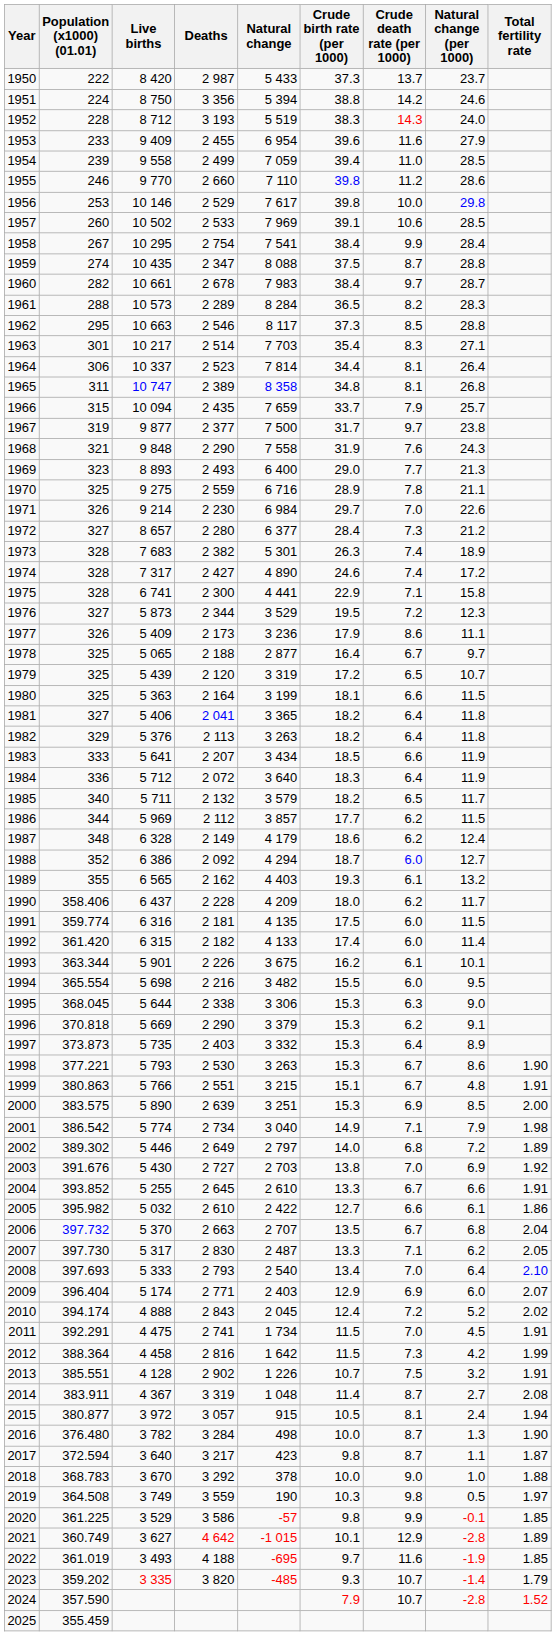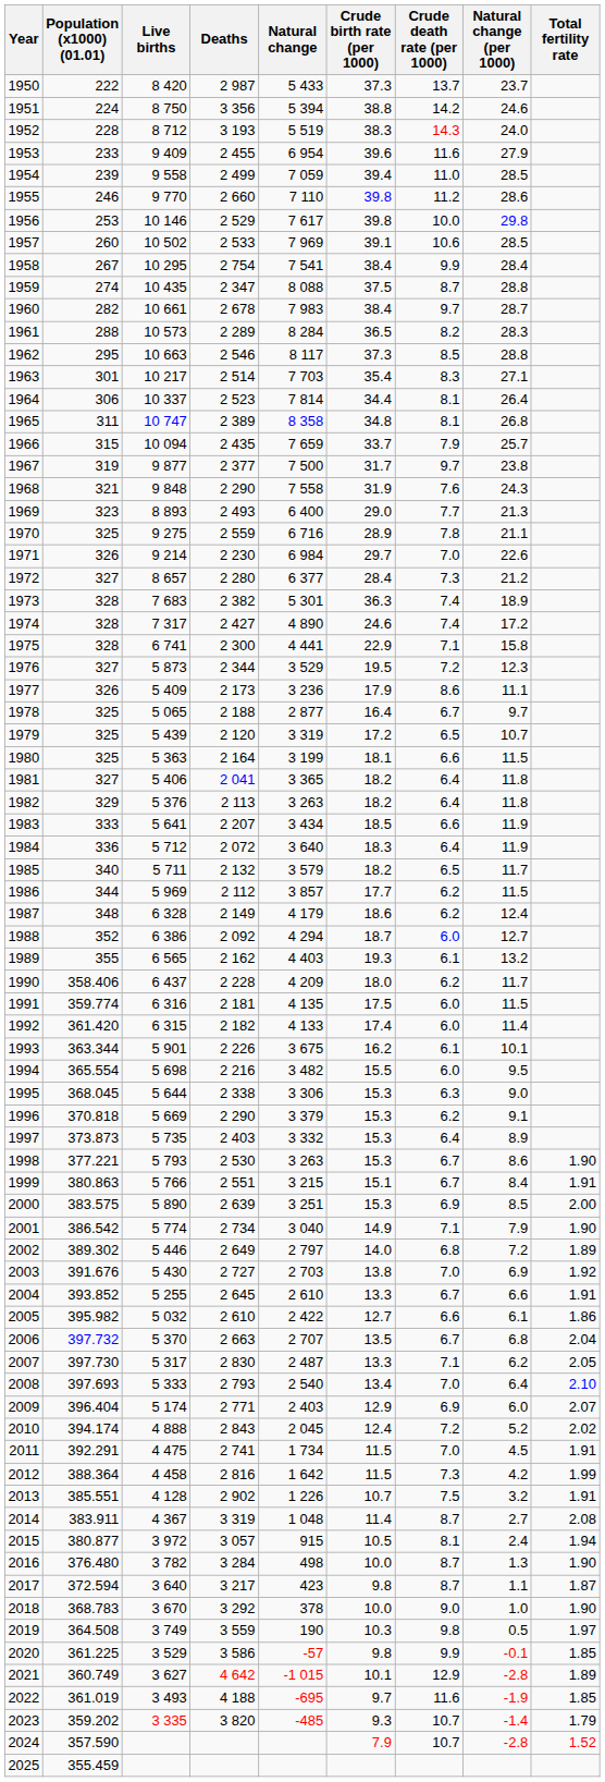 <table class="wikitable sortable" style="text-align: right;">
 <tr>
 <th>Year</th>
 <th width="70pt">Population (x1000) (01.01)</th>
 <th width="70pt">Live births</th>
 <th width="70pt">Deaths</th>
 <th width="70pt">Natural change</th>
 <th width="70pt">Crude birth rate (per 1000)</th>
 <th width="70pt">Crude death rate (per 1000)</th>
 <th width="70pt">Natural change (per 1000)</th>
 <th width="70pt">Total fertility rate</th>
 </tr>
 <tr>
 <td>1950</td>
 <td>222</td>
 <td>8 420</td>
 <td>2 987</td>
 <td>5 433</td>
 <td>37.3</td>
 <td>13.7</td>
 <td>23.7</td>
 <td></td>
 </tr>
 <tr>
 <td>1951</td>
 <td>224</td>
 <td>8 750</td>
 <td>3 356</td>
 <td>5 394</td>
 <td>38.8</td>
 <td>14.2</td>
 <td>24.6</td>
 <td></td>
 </tr>
 <tr>
 <td>1952</td>
 <td>228</td>
 <td>8 712</td>
 <td>3 193</td>
 <td>5 519</td>
 <td>38.3</td>
 <td style="color: red">14.3</td>
 <td>24.0</td>
 <td></td>
 </tr>
 <tr>
 <td>1953</td>
 <td>233</td>
 <td>9 409</td>
 <td>2 455</td>
 <td>6 954</td>
 <td>39.6</td>
 <td>11.6</td>
 <td>27.9</td>
 <td></td>
 </tr>
 <tr>
 <td>1954</td>
 <td>239</td>
 <td>9 558</td>
 <td>2 499</td>
 <td>7 059</td>
 <td>39.4</td>
 <td>11.0</td>
 <td>28.5</td>
 <td></td>
 </tr>
 <tr>
 <td>1955</td>
 <td>246</td>
 <td>9 770</td>
 <td>2 660</td>
 <td>7 110</td>
 <td style="color: blue">39.8</td>
 <td>11.2</td>
 <td>28.6</td>
 <td></td>
 </tr>
 <tr>
 <td>1956</td>
 <td>253</td>
 <td>10 146</td>
 <td>2 529</td>
 <td>7 617</td>
 <td>39.8</td>
 <td>10.0</td>
 <td style="color: blue">29.8</td>
 <td></td>
 </tr>
 <tr>
 <td>1957</td>
 <td>260</td>
 <td>10 502</td>
 <td>2 533</td>
 <td>7 969</td>
 <td>39.1</td>
 <td>10.6</td>
 <td>28.5</td>
 <td></td>
 </tr>
 <tr>
 <td>1958</td>
 <td>267</td>
 <td>10 295</td>
 <td>2 754</td>
 <td>7 541</td>
 <td>38.4</td>
 <td>9.9</td>
 <td>28.4</td>
 <td></td>
 </tr>
 <tr>
 <td>1959</td>
 <td>274</td>
 <td>10 435</td>
 <td>2 347</td>
 <td>8 088</td>
 <td>37.5</td>
 <td>8.7</td>
 <td>28.8</td>
 <td></td>
 </tr>
 <tr>
 <td>1960</td>
 <td>282</td>
 <td>10 661</td>
 <td>2 678</td>
 <td>7 983</td>
 <td>38.4</td>
 <td>9.7</td>
 <td>28.7</td>
 <td></td>
 </tr>
 <tr>
 <td>1961</td>
 <td>288</td>
 <td>10 573</td>
 <td>2 289</td>
 <td>8 284</td>
 <td>36.5</td>
 <td>8.2</td>
 <td>28.3</td>
 <td></td>
 </tr>
 <tr>
 <td>1962</td>
 <td>295</td>
 <td>10 663</td>
 <td>2 546</td>
 <td>8 117</td>
 <td>37.3</td>
 <td>8.5</td>
 <td>28.8</td>
 <td></td>
 </tr>
 <tr>
 <td>1963</td>
 <td>301</td>
 <td>10 217</td>
 <td>2 514</td>
 <td>7 703</td>
 <td>35.4</td>
 <td>8.3</td>
 <td>27.1</td>
 <td></td>
 </tr>
 <tr>
 <td>1964</td>
 <td>306</td>
 <td>10 337</td>
 <td>2 523</td>
 <td>7 814</td>
 <td>34.4</td>
 <td>8.1</td>
 <td>26.4</td>
 <td></td>
 </tr>
 <tr>
 <td>1965</td>
 <td>311</td>
 <td style="color: blue">10 747</td>
 <td>2 389</td>
 <td style="color: blue">8 358</td>
 <td>34.8</td>
 <td>8.1</td>
 <td>26.8</td>
 <td></td>
 </tr>
 <tr>
 <td>1966</td>
 <td>315</td>
 <td>10 094</td>
 <td>2 435</td>
 <td>7 659</td>
 <td>33.7</td>
 <td>7.9</td>
 <td>25.7</td>
 <td></td>
 </tr>
 <tr>
 <td>1967</td>
 <td>319</td>
 <td>9 877</td>
 <td>2 377</td>
 <td>7 500</td>
 <td>31.7</td>
 <td>9.7</td>
 <td>23.8</td>
 <td></td>
 </tr>
 <tr>
 <td>1968</td>
 <td>321</td>
 <td>9 848</td>
 <td>2 290</td>
 <td>7 558</td>
 <td>31.9</td>
 <td>7.6</td>
 <td>24.3</td>
 <td></td>
 </tr>
 <tr>
 <td>1969</td>
 <td>323</td>
 <td>8 893</td>
 <td>2 493</td>
 <td>6 400</td>
 <td>29.0</td>
 <td>7.7</td>
 <td>21.3</td>
 <td></td>
 </tr>
 <tr>
 <td>1970</td>
 <td>325</td>
 <td>9 275</td>
 <td>2 559</td>
 <td>6 716</td>
 <td>28.9</td>
 <td>7.8</td>
 <td>21.1</td>
 <td></td>
 </tr>
 <tr>
 <td>1971</td>
 <td>326</td>
 <td>9 214</td>
 <td>2 230</td>
 <td>6 984</td>
 <td>29.7</td>
 <td>7.0</td>
 <td>22.6</td>
 <td></td>
 </tr>
 <tr>
 <td>1972</td>
 <td>327</td>
 <td>8 657</td>
 <td>2 280</td>
 <td>6 377</td>
 <td>28.4</td>
 <td>7.3</td>
 <td>21.2</td>
 <td></td>
 </tr>
 <tr>
 <td>1973</td>
 <td>328</td>
 <td>7 683</td>
 <td>2 382</td>
 <td>5 301</td>
-<td>26.3</td>
+<td>36.3</td>
 <td>7.4</td>
 <td>18.9</td>
 <td></td>
 </tr>
 <tr>
 <td>1974</td>
 <td>328</td>
 <td>7 317</td>
 <td>2 427</td>
 <td>4 890</td>
 <td>24.6</td>
 <td>7.4</td>
 <td>17.2</td>
 <td></td>
 </tr>
 <tr>
 <td>1975</td>
 <td>328</td>
 <td>6 741</td>
 <td>2 300</td>
 <td>4 441</td>
 <td>22.9</td>
 <td>7.1</td>
 <td>15.8</td>
 <td></td>
 </tr>
 <tr>
 <td>1976</td>
 <td>327</td>
 <td>5 873</td>
 <td>2 344</td>
 <td>3 529</td>
 <td>19.5</td>
 <td>7.2</td>
 <td>12.3</td>
 <td></td>
 </tr>
 <tr>
 <td>1977</td>
 <td>326</td>
 <td>5 409</td>
 <td>2 173</td>
 <td>3 236</td>
 <td>17.9</td>
 <td>8.6</td>
 <td>11.1</td>
 <td></td>
 </tr>
 <tr>
 <td>1978</td>
 <td>325</td>
 <td>5 065</td>
 <td>2 188</td>
 <td>2 877</td>
 <td>16.4</td>
 <td>6.7</td>
 <td>9.7</td>
 <td></td>
 </tr>
 <tr>
 <td>1979</td>
 <td>325</td>
 <td>5 439</td>
 <td>2 120</td>
 <td>3 319</td>
 <td>17.2</td>
 <td>6.5</td>
 <td>10.7</td>
 <td></td>
 </tr>
 <tr>
 <td>1980</td>
 <td>325</td>
 <td>5 363</td>
 <td>2 164</td>
 <td>3 199</td>
 <td>18.1</td>
 <td>6.6</td>
 <td>11.5</td>
 <td></td>
 </tr>
 <tr>
 <td>1981</td>
 <td>327</td>
 <td>5 406</td>
 <td style="color: blue">2 041</td>
 <td>3 365</td>
 <td>18.2</td>
 <td>6.4</td>
 <td>11.8</td>
 <td></td>
 </tr>
 <tr>
 <td>1982</td>
 <td>329</td>
 <td>5 376</td>
 <td>2 113</td>
 <td>3 263</td>
 <td>18.2</td>
 <td>6.4</td>
 <td>11.8</td>
 <td></td>
 </tr>
 <tr>
 <td>1983</td>
 <td>333</td>
 <td>5 641</td>
 <td>2 207</td>
 <td>3 434</td>
 <td>18.5</td>
 <td>6.6</td>
 <td>11.9</td>
 <td></td>
 </tr>
 <tr>
 <td>1984</td>
 <td>336</td>
 <td>5 712</td>
 <td>2 072</td>
 <td>3 640</td>
 <td>18.3</td>
 <td>6.4</td>
 <td>11.9</td>
 <td></td>
 </tr>
 <tr>
 <td>1985</td>
 <td>340</td>
 <td>5 711</td>
 <td>2 132</td>
 <td>3 579</td>
 <td>18.2</td>
 <td>6.5</td>
 <td>11.7</td>
 <td></td>
 </tr>
 <tr>
 <td>1986</td>
 <td>344</td>
 <td>5 969</td>
 <td>2 112</td>
 <td>3 857</td>
 <td>17.7</td>
 <td>6.2</td>
 <td>11.5</td>
 <td></td>
 </tr>
 <tr>
 <td>1987</td>
 <td>348</td>
 <td>6 328</td>
 <td>2 149</td>
 <td>4 179</td>
 <td>18.6</td>
 <td>6.2</td>
 <td>12.4</td>
 <td></td>
 </tr>
 <tr>
 <td>1988</td>
 <td>352</td>
 <td>6 386</td>
 <td>2 092</td>
 <td>4 294</td>
 <td>18.7</td>
 <td style="color: blue">6.0</td>
 <td>12.7</td>
 <td></td>
 </tr>
 <tr>
 <td>1989</td>
 <td>355</td>
 <td>6 565</td>
 <td>2 162</td>
 <td>4 403</td>
 <td>19.3</td>
 <td>6.1</td>
 <td>13.2</td>
 <td></td>
 </tr>
 <tr>
 <td>1990</td>
 <td>358.406</td>
 <td>6 437</td>
 <td>2 228</td>
 <td>4 209</td>
 <td>18.0</td>
 <td>6.2</td>
 <td>11.7</td>
 <td></td>
 </tr>
 <tr>
 <td>1991</td>
 <td>359.774</td>
 <td>6 316</td>
 <td>2 181</td>
 <td>4 135</td>
 <td>17.5</td>
 <td>6.0</td>
 <td>11.5</td>
 <td></td>
 </tr>
 <tr>
 <td>1992</td>
 <td>361.420</td>
 <td>6 315</td>
 <td>2 182</td>
 <td>4 133</td>
 <td>17.4</td>
 <td>6.0</td>
 <td>11.4</td>
 <td></td>
 </tr>
 <tr>
 <td>1993</td>
 <td>363.344</td>
 <td>5 901</td>
 <td>2 226</td>
 <td>3 675</td>
 <td>16.2</td>
 <td>6.1</td>
 <td>10.1</td>
 <td></td>
 </tr>
 <tr>
 <td>1994</td>
 <td>365.554</td>
 <td>5 698</td>
 <td>2 216</td>
 <td>3 482</td>
 <td>15.5</td>
 <td>6.0</td>
 <td>9.5</td>
 <td></td>
 </tr>
 <tr>
 <td>1995</td>
 <td>368.045</td>
 <td>5 644</td>
 <td>2 338</td>
 <td>3 306</td>
 <td>15.3</td>
 <td>6.3</td>
 <td>9.0</td>
 <td></td>
 </tr>
 <tr>
 <td>1996</td>
 <td>370.818</td>
 <td>5 669</td>
 <td>2 290</td>
 <td>3 379</td>
 <td>15.3</td>
 <td>6.2</td>
 <td>9.1</td>
 <td></td>
 </tr>
 <tr>
 <td>1997</td>
 <td>373.873</td>
 <td>5 735</td>
 <td>2 403</td>
 <td>3 332</td>
 <td>15.3</td>
 <td>6.4</td>
 <td>8.9</td>
 <td></td>
 </tr>
 <tr>
 <td>1998</td>
 <td>377.221</td>
 <td>5 793</td>
 <td>2 530</td>
 <td>3 263</td>
 <td>15.3</td>
 <td>6.7</td>
 <td>8.6</td>
 <td>1.90</td>
 </tr>
 <tr>
 <td>1999</td>
 <td>380.863</td>
 <td>5 766</td>
 <td>2 551</td>
 <td>3 215</td>
 <td>15.1</td>
 <td>6.7</td>
-<td>4.8</td>
+<td>8.4</td>
 <td>1.91</td>
 </tr>
 <tr>
 <td>2000</td>
 <td>383.575</td>
 <td>5 890</td>
 <td>2 639</td>
 <td>3 251</td>
 <td>15.3</td>
 <td>6.9</td>
 <td>8.5</td>
 <td>2.00</td>
 </tr>
 <tr>
 <td>2001</td>
 <td>386.542</td>
 <td>5 774</td>
 <td>2 734</td>
 <td>3 040</td>
 <td>14.9</td>
 <td>7.1</td>
 <td>7.9</td>
-<td>1.98</td>
+<td>1.90</td>
 </tr>
 <tr>
 <td>2002</td>
 <td>389.302</td>
 <td>5 446</td>
 <td>2 649</td>
 <td>2 797</td>
 <td>14.0</td>
 <td>6.8</td>
 <td>7.2</td>
 <td>1.89</td>
 </tr>
 <tr>
 <td>2003</td>
 <td>391.676</td>
 <td>5 430</td>
 <td>2 727</td>
 <td>2 703</td>
 <td>13.8</td>
 <td>7.0</td>
 <td>6.9</td>
 <td>1.92</td>
 </tr>
 <tr>
 <td>2004</td>
 <td>393.852</td>
 <td>5 255</td>
 <td>2 645</td>
 <td>2 610</td>
 <td>13.3</td>
 <td>6.7</td>
 <td>6.6</td>
 <td>1.91</td>
 </tr>
 <tr>
 <td>2005</td>
 <td>395.982</td>
 <td>5 032</td>
 <td>2 610</td>
 <td>2 422</td>
 <td>12.7</td>
 <td>6.6</td>
 <td>6.1</td>
 <td>1.86</td>
 </tr>
 <tr>
 <td>2006</td>
 <td style="color: blue">397.732</td>
 <td>5 370</td>
 <td>2 663</td>
 <td>2 707</td>
 <td>13.5</td>
 <td>6.7</td>
 <td>6.8</td>
 <td>2.04</td>
 </tr>
 <tr>
 <td>2007</td>
 <td>397.730</td>
 <td>5 317</td>
 <td>2 830</td>
 <td>2 487</td>
 <td>13.3</td>
 <td>7.1</td>
 <td>6.2</td>
 <td>2.05</td>
 </tr>
 <tr>
 <td>2008</td>
 <td>397.693</td>
 <td>5 333</td>
 <td>2 793</td>
 <td>2 540</td>
 <td>13.4</td>
 <td>7.0</td>
 <td>6.4</td>
 <td style="color: blue">2.10</td>
 </tr>
 <tr>
 <td>2009</td>
 <td>396.404</td>
 <td>5 174</td>
 <td>2 771</td>
 <td>2 403</td>
 <td>12.9</td>
 <td>6.9</td>
 <td>6.0</td>
 <td>2.07</td>
 </tr>
 <tr>
 <td>2010</td>
 <td>394.174</td>
 <td>4 888</td>
 <td>2 843</td>
 <td>2 045</td>
 <td>12.4</td>
 <td>7.2</td>
 <td>5.2</td>
 <td>2.02</td>
 </tr>
 <tr>
 <td>2011</td>
 <td>392.291</td>
 <td>4 475</td>
 <td>2 741</td>
 <td>1 734</td>
 <td>11.5</td>
 <td>7.0</td>
 <td>4.5</td>
 <td>1.91</td>
 </tr>
 <tr>
 <td>2012</td>
 <td>388.364</td>
 <td>4 458</td>
 <td>2 816</td>
 <td>1 642</td>
 <td>11.5</td>
 <td>7.3</td>
 <td>4.2</td>
 <td>1.99</td>
 </tr>
 <tr>
 <td>2013</td>
 <td>385.551</td>
 <td>4 128</td>
 <td>2 902</td>
 <td>1 226</td>
 <td>10.7</td>
 <td>7.5</td>
 <td>3.2</td>
 <td>1.91</td>
 </tr>
 <tr>
 <td>2014</td>
 <td>383.911</td>
 <td>4 367</td>
 <td>3 319</td>
 <td>1 048</td>
 <td>11.4</td>
 <td>8.7</td>
 <td>2.7</td>
 <td>2.08</td>
 </tr>
 <tr>
 <td>2015</td>
 <td>380.877</td>
 <td>3 972</td>
 <td>3 057</td>
 <td>915</td>
 <td>10.5</td>
 <td>8.1</td>
 <td>2.4</td>
 <td>1.94</td>
 </tr>
 <tr>
 <td>2016</td>
 <td>376.480</td>
 <td>3 782</td>
 <td>3 284</td>
 <td>498</td>
 <td>10.0</td>
 <td>8.7</td>
 <td>1.3</td>
 <td>1.90</td>
 </tr>
 <tr>
 <td>2017</td>
 <td>372.594</td>
 <td>3 640</td>
 <td>3 217</td>
 <td>423</td>
 <td>9.8</td>
 <td>8.7</td>
 <td>1.1</td>
 <td>1.87</td>
 </tr>
 <tr>
 <td>2018</td>
 <td>368.783</td>
 <td>3 670</td>
 <td>3 292</td>
 <td>378</td>
 <td>10.0</td>
 <td>9.0</td>
 <td>1.0</td>
-<td>1.88</td>
+<td>1.90</td>
 </tr>
 <tr>
 <td>2019</td>
 <td>364.508</td>
 <td>3 749</td>
 <td>3 559</td>
 <td>190</td>
 <td>10.3</td>
 <td>9.8</td>
 <td>0.5</td>
 <td>1.97</td>
 </tr>
 <tr>
 <td>2020</td>
 <td>361.225</td>
 <td>3 529</td>
 <td>3 586</td>
 <td style="color: red">-57</td>
 <td>9.8</td>
 <td>9.9</td>
 <td style="color: red">-0.1</td>
 <td>1.85</td>
 </tr>
 <tr>
 <td>2021</td>
 <td>360.749</td>
 <td>3 627</td>
 <td style="color: red">4 642</td>
 <td style="color: red">-1 015</td>
 <td>10.1</td>
 <td>12.9</td>
 <td style="color: red">-2.8</td>
 <td>1.89</td>
 </tr>
 <tr>
 <td>2022</td>
 <td>361.019</td>
 <td>3 493</td>
 <td>4 188</td>
 <td style="color: red">-695</td>
 <td>9.7</td>
 <td>11.6</td>
 <td style="color: red">-1.9</td>
 <td>1.85</td>
 </tr>
 <tr>
 <td>2023</td>
 <td>359.202</td>
 <td style="color: red">3 335</td>
 <td>3 820</td>
 <td style="color: red">-485</td>
 <td>9.3</td>
 <td>10.7</td>
 <td style="color: red">-1.4</td>
 <td>1.79</td>
 </tr>
 <tr>
 <td>2024</td>
 <td>357.590</td>
 <td></td>
 <td></td>
 <td></td>
 <td style="color: red">7.9</td>
 <td>10.7</td>
 <td style="color: red">-2.8</td>
 <td style="color: red">1.52</td>
 </tr>
 <tr>
 <td>2025</td>
 <td>355.459</td>
 <td></td>
 <td></td>
 <td></td>
 <td></td>
 <td></td>
 <td></td>
 <td></td>
 </tr>
 </table>
